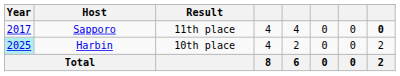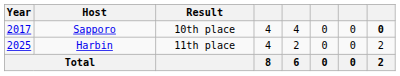 <table class="wikitable" style="text-align:center">
 <tr>
 <th width=30>Year</th>
 <th width=150>Host</th>
 <th width=120>Result</th>
 <th width=30></th>
 <th width=30></th>
 <th width=30></th>
 <th width=30></th>
 <th width=30></th>
 </tr>
 <tr>
 <td><a href='#'>2017</a></td>
 <td> <a href='#'>Sapporo</a></td>
-<td>11th place<br></td>
+<td>10th place<br></td>
 <td>4</td>
 <td>4</td>
 <td>0</td>
 <td>0</td>
 <td><strong>0</strong></td>
 </tr>
 <tr>
-<td style="background: paleturquoise;"><a href='#'>2025</a></td>
+<td><a href='#'>2025</a></td>
 <td> <a href='#'>Harbin</a></td>
-<td>10th place<br></td>
+<td>11th place<br></td>
 <td>4</td>
 <td>2</td>
 <td>0</td>
 <td>0</td>
 <td>2</td>
 </tr>
 <tr>
 <th colspan=2>Total</th>
 <th></th>
 <th>8</th>
 <th>6</th>
 <th>0</th>
 <th>0</th>
 <th>2</th>
 </tr>
 </table>
